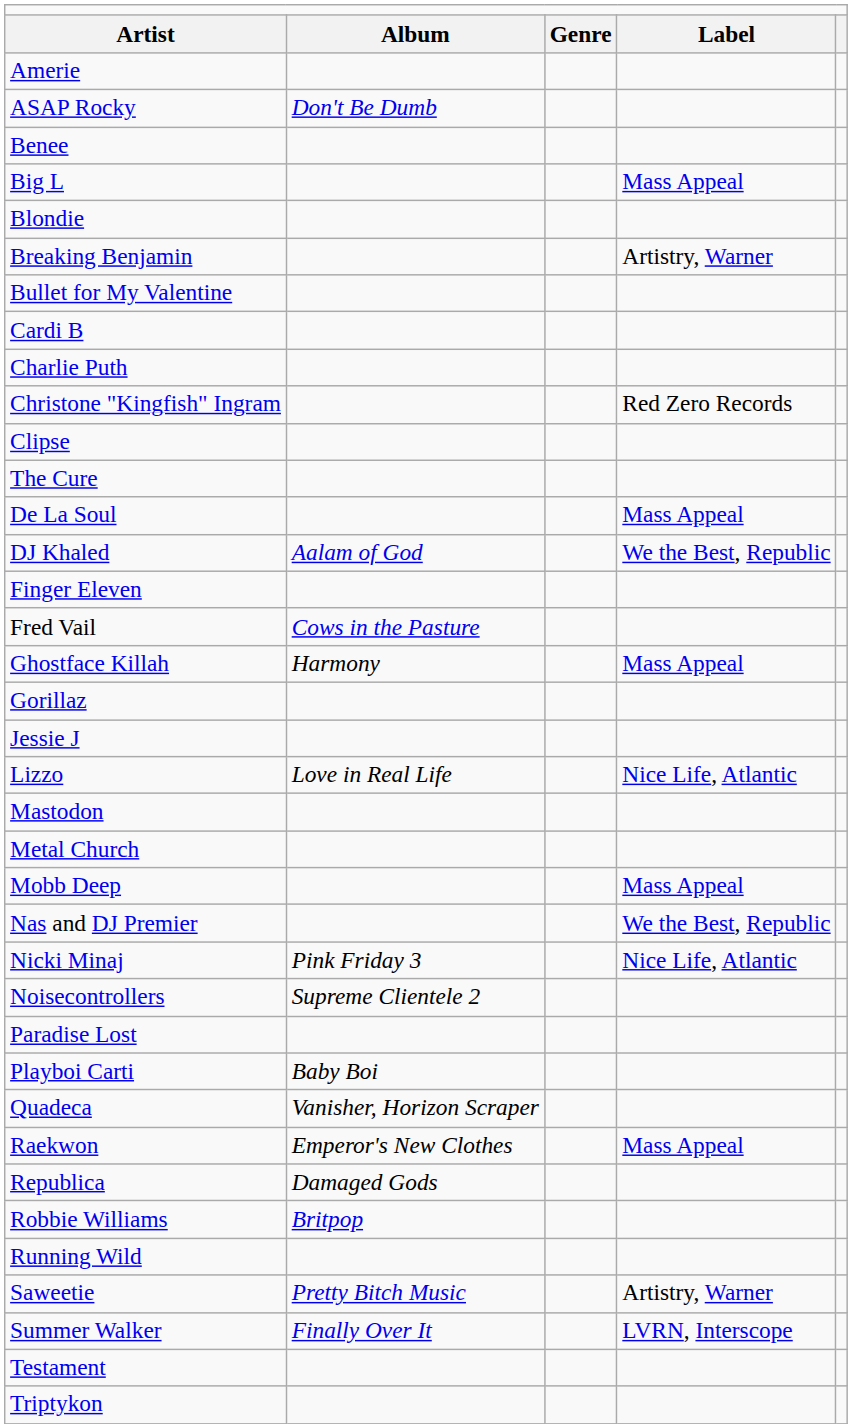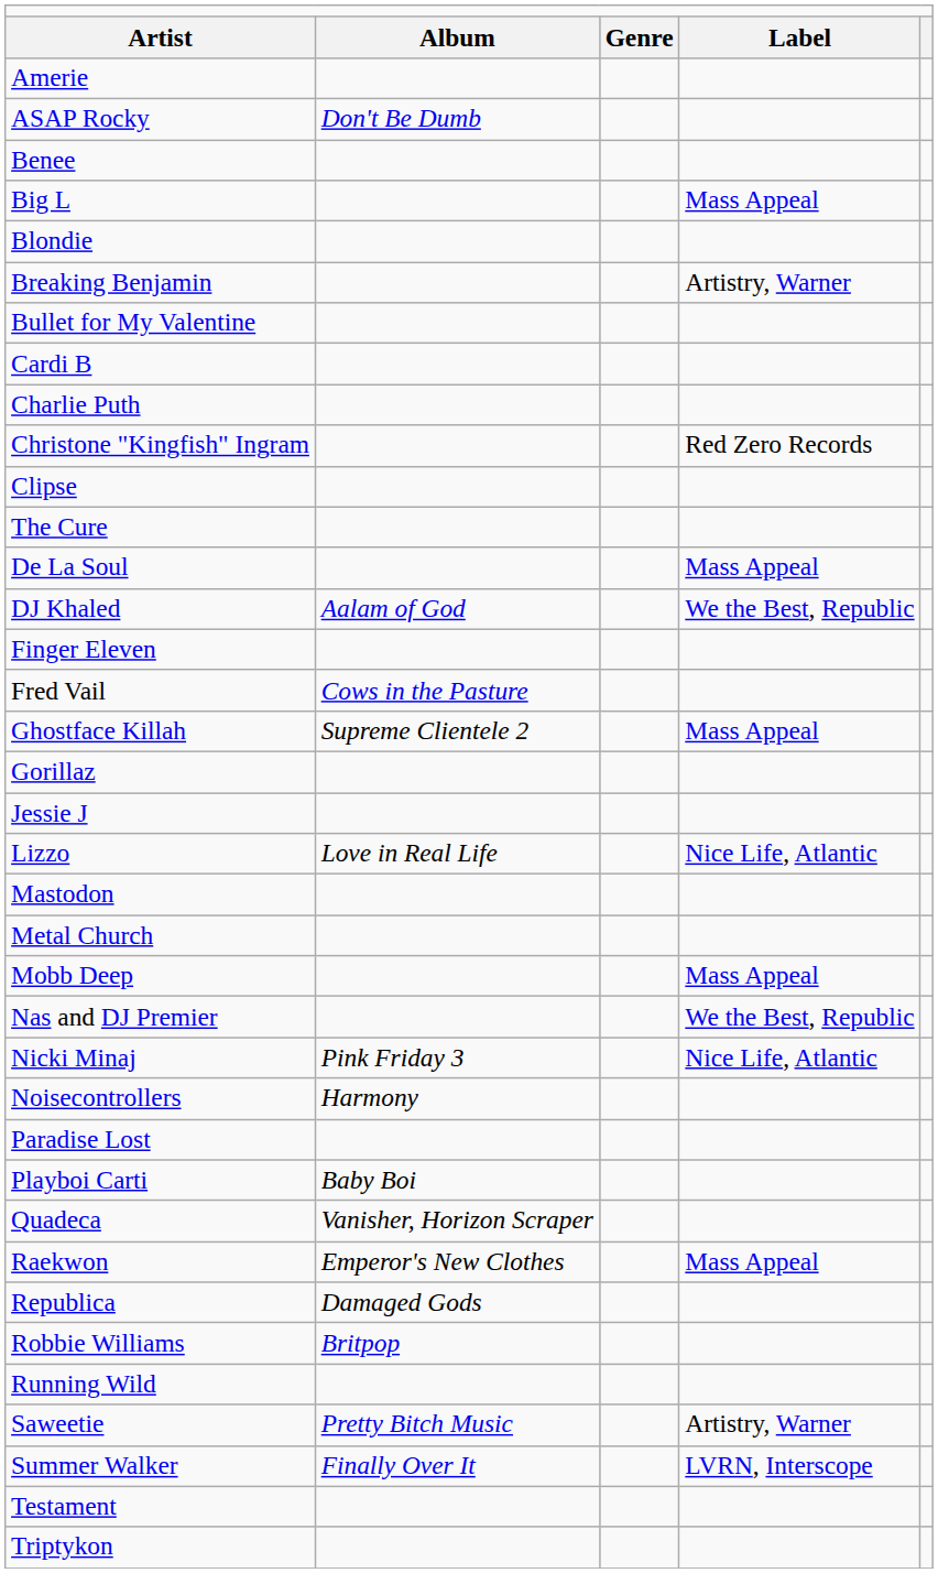 <table class="wikitable plainrowheaders">
 <tr>
 <td colspan="5" style="text-align:center;"></td>
 </tr>
 <tr>
 <th scope="col">Artist</th>
 <th scope="col">Album</th>
 <th scope="col">Genre</th>
 <th scope="col">Label</th>
 <th scope="col"></th>
 </tr>
 <tr>
 <td><a href='#'>Amerie</a></td>
 <td></td>
 <td></td>
 <td></td>
 <td></td>
 </tr>
 <tr>
 <td><a href='#'>ASAP Rocky</a></td>
 <td><em><a href='#'>Don't Be Dumb</a></em></td>
 <td></td>
 <td></td>
 <td></td>
 </tr>
 <tr>
 <td><a href='#'>Benee</a></td>
 <td></td>
 <td></td>
 <td></td>
 <td></td>
 </tr>
 <tr>
 <td><a href='#'>Big L</a></td>
 <td></td>
 <td></td>
 <td><a href='#'>Mass Appeal</a></td>
 <td></td>
 </tr>
 <tr>
 <td><a href='#'>Blondie</a></td>
 <td></td>
 <td></td>
 <td></td>
 <td></td>
 </tr>
 <tr>
 <td><a href='#'>Breaking Benjamin</a></td>
 <td></td>
 <td></td>
 <td>Artistry, <a href='#'>Warner</a></td>
 <td></td>
 </tr>
 <tr>
 <td><a href='#'>Bullet for My Valentine</a></td>
 <td></td>
 <td></td>
 <td></td>
 <td></td>
 </tr>
 <tr>
 <td><a href='#'>Cardi B</a></td>
 <td></td>
 <td></td>
 <td></td>
 <td></td>
 </tr>
 <tr>
 <td><a href='#'>Charlie Puth</a></td>
 <td></td>
 <td></td>
 <td></td>
 <td></td>
 </tr>
 <tr>
 <td><a href='#'>Christone "Kingfish" Ingram</a></td>
 <td></td>
 <td></td>
 <td>Red Zero Records</td>
 <td></td>
 </tr>
 <tr>
 <td><a href='#'>Clipse</a></td>
 <td></td>
 <td></td>
 <td></td>
 <td></td>
 </tr>
 <tr>
 <td><a href='#'>The Cure</a></td>
 <td></td>
 <td></td>
 <td></td>
 <td></td>
 </tr>
 <tr>
 <td><a href='#'>De La Soul</a></td>
 <td></td>
 <td></td>
 <td><a href='#'>Mass Appeal</a></td>
 <td></td>
 </tr>
 <tr>
 <td><a href='#'>DJ Khaled</a></td>
 <td><em><a href='#'>Aalam of God</a></em></td>
 <td></td>
 <td><a href='#'>We the Best</a>, <a href='#'>Republic</a></td>
 <td></td>
 </tr>
 <tr>
 <td><a href='#'>Finger Eleven</a></td>
 <td></td>
 <td></td>
 <td></td>
 <td></td>
 </tr>
 <tr>
 <td>Fred Vail</td>
 <td><em><a href='#'>Cows in the Pasture</a></em></td>
 <td></td>
 <td></td>
 <td></td>
 </tr>
 <tr>
 <td><a href='#'>Ghostface Killah</a></td>
-<td><em>Harmony</em></td>
+<td><em>Supreme Clientele 2</em></td>
 <td></td>
 <td><a href='#'>Mass Appeal</a></td>
 <td></td>
 </tr>
 <tr>
 <td><a href='#'>Gorillaz</a></td>
 <td></td>
 <td></td>
 <td></td>
 <td></td>
 </tr>
 <tr>
 <td><a href='#'>Jessie J</a></td>
 <td></td>
 <td></td>
 <td></td>
 <td></td>
 </tr>
 <tr>
 <td><a href='#'>Lizzo</a></td>
 <td><em>Love in Real Life</em></td>
 <td></td>
 <td><a href='#'>Nice Life</a>, <a href='#'>Atlantic</a></td>
 <td></td>
 </tr>
 <tr>
 <td><a href='#'>Mastodon</a></td>
 <td></td>
 <td></td>
 <td></td>
 <td></td>
 </tr>
 <tr>
 <td><a href='#'>Metal Church</a></td>
 <td></td>
 <td></td>
 <td></td>
 <td></td>
 </tr>
 <tr>
 <td><a href='#'>Mobb Deep</a></td>
 <td></td>
 <td></td>
 <td><a href='#'>Mass Appeal</a></td>
 <td></td>
 </tr>
 <tr>
 <td><a href='#'>Nas</a> and <a href='#'>DJ Premier</a></td>
 <td></td>
 <td></td>
 <td><a href='#'>We the Best</a>, <a href='#'>Republic</a></td>
 <td></td>
 </tr>
 <tr>
 <td><a href='#'>Nicki Minaj</a></td>
 <td><em>Pink Friday 3</em></td>
 <td></td>
 <td><a href='#'>Nice Life</a>, <a href='#'>Atlantic</a></td>
 <td></td>
 </tr>
 <tr>
 <td><a href='#'>Noisecontrollers</a></td>
-<td><em>Supreme Clientele 2</em></td>
+<td><em>Harmony</em></td>
 <td></td>
 <td></td>
 <td></td>
 </tr>
 <tr>
 <td><a href='#'>Paradise Lost</a></td>
 <td></td>
 <td></td>
 <td></td>
 <td></td>
 </tr>
 <tr>
 <td><a href='#'>Playboi Carti</a></td>
 <td><em>Baby Boi</em></td>
 <td></td>
 <td></td>
 <td></td>
 </tr>
 <tr>
 <td><a href='#'>Quadeca</a></td>
 <td><em>Vanisher, Horizon Scraper</em></td>
 <td></td>
 <td></td>
 <td></td>
 </tr>
 <tr>
 <td><a href='#'>Raekwon</a></td>
 <td><em>Emperor's New Clothes</em></td>
 <td></td>
 <td><a href='#'>Mass Appeal</a></td>
 <td></td>
 </tr>
 <tr>
 <td><a href='#'>Republica</a></td>
 <td><em>Damaged Gods</em></td>
 <td></td>
 <td></td>
 <td></td>
 </tr>
 <tr>
 <td><a href='#'>Robbie Williams</a></td>
 <td><em><a href='#'>Britpop</a></em></td>
 <td></td>
 <td></td>
 <td></td>
 </tr>
 <tr>
 <td><a href='#'>Running Wild</a></td>
 <td></td>
 <td></td>
 <td></td>
 <td></td>
 </tr>
 <tr>
 <td><a href='#'>Saweetie</a></td>
 <td><em><a href='#'>Pretty Bitch Music</a></em></td>
 <td></td>
 <td>Artistry, <a href='#'>Warner</a></td>
 <td></td>
 </tr>
 <tr>
 <td><a href='#'>Summer Walker</a></td>
 <td><em><a href='#'>Finally Over It</a></em></td>
 <td></td>
 <td><a href='#'>LVRN</a>, <a href='#'>Interscope</a></td>
 <td></td>
 </tr>
 <tr>
 <td><a href='#'>Testament</a></td>
 <td></td>
 <td></td>
 <td></td>
 <td></td>
 </tr>
 <tr>
 <td><a href='#'>Triptykon</a></td>
 <td></td>
 <td></td>
 <td></td>
 <td></td>
 </tr>
 </table>
